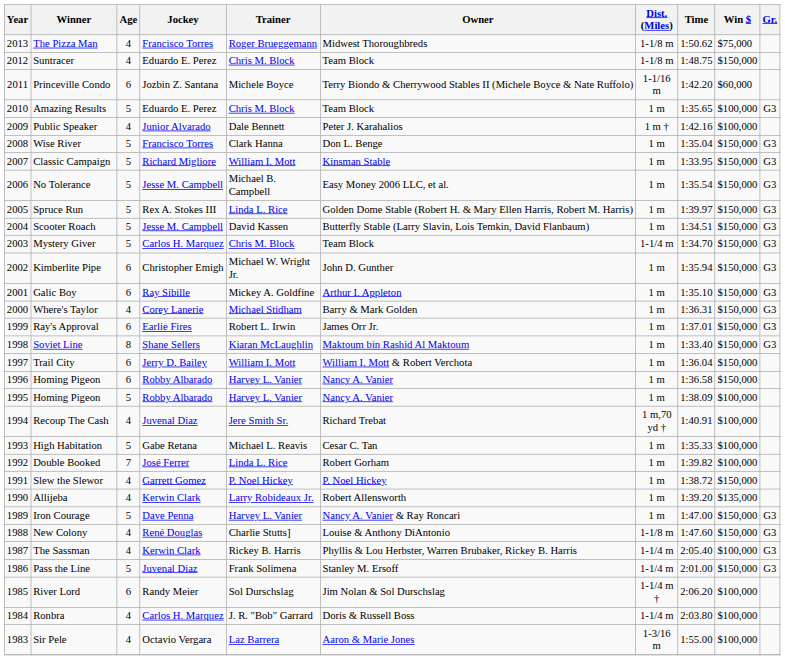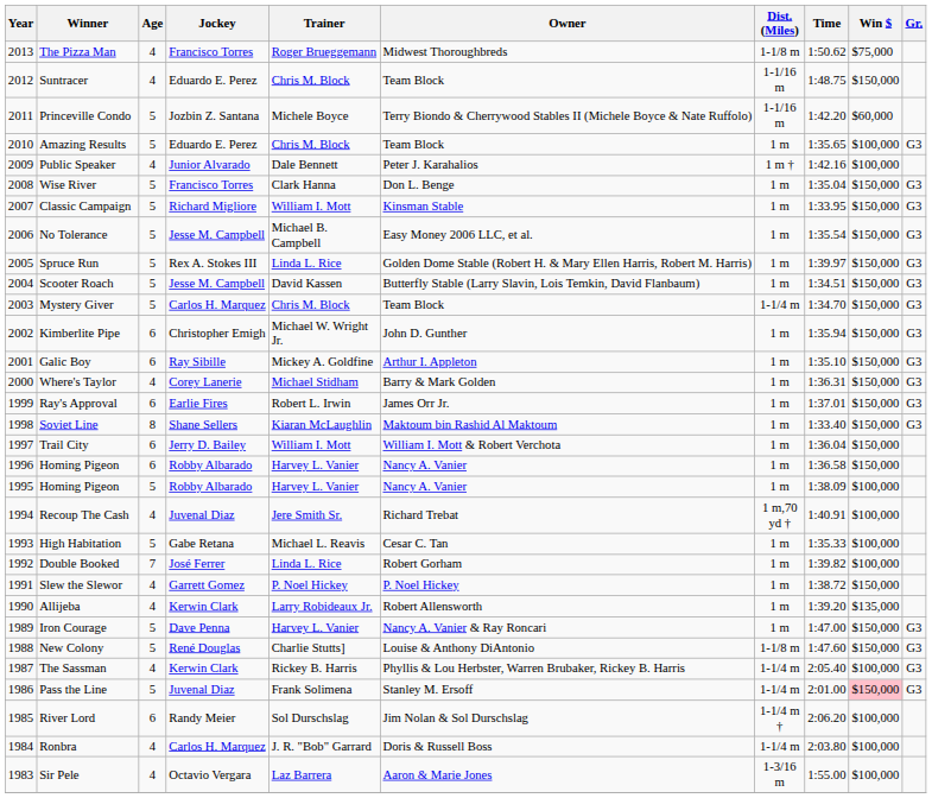 <table class="wikitable sortable" style="font-size:90%">
 <tr>
 <th style="width:25px">Year</th>
 <th style="width:110px">Winner</th>
 <th style="width:20px">Age</th>
 <th style="width:110px">Jockey</th>
 <th style="width:120px">Trainer</th>
 <th>Owner<br></th>
 <th style="width:50px"><a href='#'>Dist.</a><br> <span>(<a href='#'>Miles</a>)</span></th>
 <th style="width:25px">Time</th>
 <th style="width:35px">Win <a href='#'>$</a></th>
 <th style="width:20px"><a href='#'>Gr.</a></th>
 </tr>
 <tr>
 <td align=center>2013</td>
 <td><a href='#'>The Pizza Man</a></td>
 <td align=center>4</td>
 <td><a href='#'>Francisco Torres</a></td>
 <td><a href='#'>Roger Brueggemann</a></td>
 <td>Midwest Thoroughbreds</td>
 <td align=center>1-1/8 m</td>
 <td>1:50.62</td>
 <td>$75,000</td>
 <td></td>
 </tr>
 <tr>
 <td align=center>2012</td>
 <td>Suntracer</td>
 <td align=center>4</td>
 <td>Eduardo E. Perez</td>
 <td><a href='#'>Chris M. Block</a></td>
 <td>Team Block</td>
-<td align=center>1-1/8 m</td>
+<td align=center>1-1/16 m</td>
 <td>1:48.75</td>
 <td>$150,000</td>
 <td></td>
 </tr>
 <tr>
 <td align=center>2011</td>
 <td>Princeville Condo</td>
-<td align=center>6</td>
+<td align=center>5</td>
 <td>Jozbin Z. Santana</td>
 <td>Michele Boyce</td>
 <td>Terry Biondo & Cherrywood Stables II (Michele Boyce & Nate Ruffolo)</td>
 <td align=center>1-1/16 m</td>
 <td>1:42.20</td>
 <td>$60,000</td>
 <td></td>
 </tr>
 <tr>
 <td align=center>2010</td>
 <td>Amazing Results</td>
 <td align=center>5</td>
 <td>Eduardo E. Perez</td>
 <td><a href='#'>Chris M. Block</a></td>
 <td>Team Block</td>
 <td align=center>1 m</td>
 <td>1:35.65</td>
 <td>$100,000</td>
 <td align=center>G3</td>
 </tr>
 <tr>
 <td align=center>2009</td>
 <td>Public Speaker</td>
 <td align=center>4</td>
 <td><a href='#'>Junior Alvarado</a></td>
 <td>Dale Bennett</td>
 <td>Peter J. Karahalios</td>
 <td align=center>1 m †</td>
 <td>1:42.16</td>
 <td>$100,000</td>
 <td></td>
 </tr>
 <tr>
 <td align=center>2008</td>
 <td>Wise River</td>
 <td align=center>5</td>
 <td><a href='#'>Francisco Torres</a></td>
 <td>Clark Hanna</td>
 <td>Don L. Benge</td>
 <td align=center>1 m</td>
 <td>1:35.04</td>
 <td>$150,000</td>
 <td align=center>G3</td>
 </tr>
 <tr>
 <td align=center>2007</td>
 <td>Classic Campaign</td>
 <td align=center>5</td>
 <td><a href='#'>Richard Migliore</a></td>
 <td><a href='#'>William I. Mott</a></td>
 <td><a href='#'>Kinsman Stable</a></td>
 <td align=center>1 m</td>
 <td>1:33.95</td>
 <td>$150,000</td>
 <td align=center>G3</td>
 </tr>
 <tr>
 <td align=center>2006</td>
 <td>No Tolerance</td>
 <td align=center>5</td>
 <td><a href='#'>Jesse M. Campbell</a></td>
 <td>Michael B. Campbell</td>
 <td>Easy Money 2006 LLC, et al.</td>
 <td align=center>1 m</td>
 <td>1:35.54</td>
 <td>$150,000</td>
 <td align=center>G3</td>
 </tr>
 <tr>
 <td align=center>2005</td>
 <td>Spruce Run</td>
 <td align=center>5</td>
 <td>Rex A. Stokes III</td>
 <td><a href='#'>Linda L. Rice</a></td>
 <td>Golden Dome Stable (Robert H. & Mary Ellen Harris, Robert M. Harris)</td>
 <td align=center>1 m</td>
 <td>1:39.97</td>
 <td>$150,000</td>
 <td align=center>G3</td>
 </tr>
 <tr>
 <td align=center>2004</td>
 <td>Scooter Roach</td>
 <td align=center>5</td>
 <td><a href='#'>Jesse M. Campbell</a></td>
 <td>David Kassen</td>
 <td>Butterfly Stable (Larry Slavin, Lois Temkin, David Flanbaum)</td>
 <td align=center>1 m</td>
 <td>1:34.51</td>
 <td>$150,000</td>
 <td align=center>G3</td>
 </tr>
 <tr>
 <td align=center>2003</td>
 <td>Mystery Giver</td>
 <td align=center>5</td>
 <td><a href='#'>Carlos H. Marquez</a></td>
 <td><a href='#'>Chris M. Block</a></td>
 <td>Team Block</td>
 <td align=center>1-1/4 m</td>
 <td>1:34.70</td>
 <td>$150,000</td>
 <td align=center>G3</td>
 </tr>
 <tr>
 <td align=center>2002</td>
 <td>Kimberlite Pipe</td>
 <td align=center>6</td>
 <td>Christopher Emigh</td>
 <td>Michael W. Wright Jr.</td>
 <td>John D. Gunther</td>
 <td align=center>1 m</td>
 <td>1:35.94</td>
 <td>$150,000</td>
 <td align=center>G3</td>
 </tr>
 <tr>
 <td align=center>2001</td>
 <td>Galic Boy</td>
 <td align=center>6</td>
 <td><a href='#'>Ray Sibille</a></td>
 <td>Mickey A. Goldfine</td>
 <td><a href='#'>Arthur I. Appleton</a></td>
 <td align=center>1 m</td>
 <td>1:35.10</td>
 <td>$150,000</td>
 <td align=center>G3</td>
 </tr>
 <tr>
 <td align=center>2000</td>
 <td>Where's Taylor</td>
 <td align=center>4</td>
 <td><a href='#'>Corey Lanerie</a></td>
 <td><a href='#'>Michael Stidham</a></td>
 <td>Barry & Mark Golden</td>
 <td align=center>1 m</td>
 <td>1:36.31</td>
 <td>$150,000</td>
 <td align=center>G3</td>
 </tr>
 <tr>
 <td align=center>1999</td>
 <td>Ray's Approval</td>
 <td align=center>6</td>
 <td><a href='#'>Earlie Fires</a></td>
 <td>Robert L. Irwin</td>
 <td>James Orr Jr.</td>
 <td align=center>1 m</td>
 <td>1:37.01</td>
 <td>$150,000</td>
 <td align=center>G3</td>
 </tr>
 <tr>
 <td align=center>1998</td>
 <td><a href='#'>Soviet Line</a></td>
 <td align=center>8</td>
 <td><a href='#'>Shane Sellers</a></td>
 <td><a href='#'>Kiaran McLaughlin</a></td>
 <td><a href='#'>Maktoum bin Rashid Al Maktoum</a></td>
 <td align=center>1 m</td>
 <td>1:33.40</td>
 <td>$150,000</td>
 <td align=center>G3</td>
 </tr>
 <tr>
 <td align=center>1997</td>
 <td>Trail City</td>
 <td align=center>6</td>
 <td><a href='#'>Jerry D. Bailey</a></td>
 <td><a href='#'>William I. Mott</a></td>
 <td><a href='#'>William I. Mott</a> & Robert Verchota</td>
 <td align=center>1 m</td>
 <td>1:36.04</td>
 <td>$150,000</td>
 <td></td>
 </tr>
 <tr>
 <td align=center>1996</td>
 <td>Homing Pigeon</td>
 <td align=center>6</td>
 <td><a href='#'>Robby Albarado</a></td>
 <td><a href='#'>Harvey L. Vanier</a></td>
 <td><a href='#'>Nancy A. Vanier</a></td>
 <td align=center>1 m</td>
 <td>1:36.58</td>
 <td>$150,000</td>
 <td></td>
 </tr>
 <tr>
 <td align=center>1995</td>
 <td>Homing Pigeon</td>
 <td align=center>5</td>
 <td><a href='#'>Robby Albarado</a></td>
 <td><a href='#'>Harvey L. Vanier</a></td>
 <td><a href='#'>Nancy A. Vanier</a></td>
 <td align=center>1 m</td>
 <td>1:38.09</td>
 <td>$100,000</td>
 <td></td>
 </tr>
 <tr>
 <td align=center>1994</td>
 <td>Recoup The Cash</td>
 <td align=center>4</td>
 <td><a href='#'>Juvenal Diaz</a></td>
 <td><a href='#'>Jere Smith Sr.</a></td>
 <td>Richard Trebat</td>
 <td align=center>1 m,70 yd †</td>
 <td>1:40.91</td>
 <td>$100,000</td>
 <td></td>
 </tr>
 <tr>
 <td align=center>1993</td>
 <td>High Habitation</td>
 <td align=center>5</td>
 <td>Gabe Retana</td>
 <td>Michael L. Reavis</td>
 <td>Cesar C. Tan</td>
 <td align=center>1 m</td>
 <td>1:35.33</td>
 <td>$100,000</td>
 <td></td>
 </tr>
 <tr>
 <td align=center>1992</td>
 <td>Double Booked</td>
 <td align=center>7</td>
 <td><a href='#'>José Ferrer</a></td>
 <td><a href='#'>Linda L. Rice</a></td>
 <td>Robert Gorham</td>
 <td align=center>1 m</td>
 <td>1:39.82</td>
 <td>$100,000</td>
 <td></td>
 </tr>
 <tr>
 <td align=center>1991</td>
 <td>Slew the Slewor</td>
 <td align=center>4</td>
 <td><a href='#'>Garrett Gomez</a></td>
 <td><a href='#'>P. Noel Hickey</a></td>
 <td><a href='#'>P. Noel Hickey</a></td>
 <td align=center>1 m</td>
 <td>1:38.72</td>
 <td>$150,000</td>
 <td></td>
 </tr>
 <tr>
 <td align=center>1990</td>
 <td>Allijeba</td>
 <td align=center>4</td>
 <td><a href='#'>Kerwin Clark</a></td>
 <td><a href='#'>Larry Robideaux Jr.</a></td>
 <td>Robert Allensworth</td>
 <td align=center>1 m</td>
 <td>1:39.20</td>
 <td>$135,000</td>
 <td></td>
 </tr>
 <tr>
 <td align=center>1989</td>
 <td>Iron Courage</td>
 <td align=center>5</td>
 <td><a href='#'>Dave Penna</a></td>
 <td><a href='#'>Harvey L. Vanier</a></td>
 <td><a href='#'>Nancy A. Vanier</a> & Ray Roncari</td>
 <td align=center>1 m</td>
 <td>1:47.00</td>
 <td>$150,000</td>
 <td align=center>G3</td>
 </tr>
 <tr>
 <td align=center>1988</td>
 <td>New Colony</td>
-<td align=center>4</td>
+<td align=center>5</td>
 <td><a href='#'>René Douglas</a></td>
 <td>Charlie Stutts]</td>
 <td>Louise & Anthony DiAntonio</td>
 <td align=center>1-1/8 m</td>
 <td>1:47.60</td>
 <td>$150,000</td>
 <td align=center>G3</td>
 </tr>
 <tr>
 <td align=center>1987</td>
 <td>The Sassman</td>
 <td align=center>4</td>
 <td><a href='#'>Kerwin Clark</a></td>
 <td>Rickey B. Harris</td>
 <td>Phyllis & Lou Herbster, Warren Brubaker, Rickey B. Harris</td>
 <td align=center>1-1/4 m</td>
 <td>2:05.40</td>
 <td>$100,000</td>
 <td align=center>G3</td>
 </tr>
 <tr>
 <td align=center>1986</td>
 <td>Pass the Line</td>
 <td align=center>5</td>
 <td><a href='#'>Juvenal Diaz</a></td>
 <td>Frank Solimena</td>
 <td>Stanley M. Ersoff</td>
 <td align=center>1-1/4 m</td>
 <td>2:01.00</td>
-<td>$150,000</td>
+<td style="background: pink;">$150,000</td>
 <td align=center>G3</td>
 </tr>
 <tr>
 <td align=center>1985</td>
 <td>River Lord</td>
 <td align=center>6</td>
 <td>Randy Meier</td>
 <td>Sol Durschslag</td>
 <td>Jim Nolan & Sol Durschslag</td>
 <td align=center>1-1/4 m †</td>
 <td>2:06.20</td>
 <td>$100,000</td>
 <td></td>
 </tr>
 <tr>
 <td align=center>1984</td>
 <td>Ronbra</td>
 <td align=center>4</td>
 <td><a href='#'>Carlos H. Marquez</a></td>
 <td>J. R. "Bob" Garrard</td>
 <td>Doris & Russell Boss</td>
 <td align=center>1-1/4 m</td>
 <td>2:03.80</td>
 <td>$100,000</td>
 <td></td>
 </tr>
 <tr>
 <td align=center>1983</td>
 <td>Sir Pele</td>
 <td align=center>4</td>
 <td>Octavio Vergara</td>
 <td><a href='#'>Laz Barrera</a></td>
 <td><a href='#'>Aaron & Marie Jones</a></td>
 <td align=center>1-3/16 m</td>
 <td>1:55.00</td>
 <td>$100,000</td>
 <td></td>
 </tr>
 <tr>
 </tr>
 </table>
